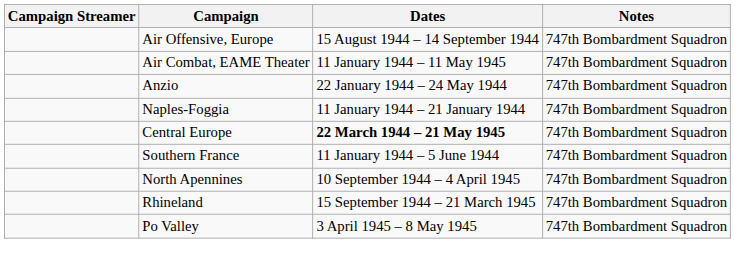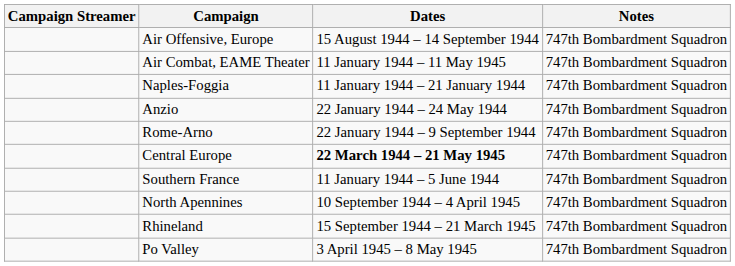 <table class="wikitable">
 <tr style="background:#efefef;">
 <th>Campaign Streamer</th>
 <th>Campaign</th>
 <th>Dates</th>
 <th>Notes</th>
 </tr>
 <tr>
 <td></td>
 <td>Air Offensive, Europe</td>
 <td>15 August 1944 – 14 September 1944</td>
 <td>747th Bombardment Squadron</td>
 </tr>
 <tr>
 <td></td>
 <td>Air Combat, EAME Theater</td>
 <td>11 January 1944 – 11 May 1945</td>
 <td>747th Bombardment Squadron</td>
 </tr>
 <tr>
 <td></td>
+<td>Naples-Foggia</td>
+<td>11 January 1944 – 21 January 1944</td>
+<td>747th Bombardment Squadron</td>
+</tr>
+<tr>
+<td></td>
 <td>Anzio</td>
 <td>22 January 1944 – 24 May 1944</td>
 <td>747th Bombardment Squadron</td>
 </tr>
 <tr>
 <td></td>
-<td>Naples-Foggia</td>
-<td>11 January 1944 – 21 January 1944</td>
+<td>Rome-Arno</td>
+<td>22 January 1944 – 9 September 1944</td>
 <td>747th Bombardment Squadron</td>
 </tr>
 <tr>
 <td></td>
 <td>Central Europe</td>
 <td><strong>22 March 1944 – 21 May 1945</strong></td>
 <td>747th Bombardment Squadron</td>
 </tr>
 <tr>
 <td></td>
 <td>Southern France</td>
 <td>11 January 1944 – 5 June 1944</td>
 <td>747th Bombardment Squadron</td>
 </tr>
 <tr>
 <td></td>
 <td>North Apennines</td>
 <td>10 September 1944 – 4 April 1945</td>
 <td>747th Bombardment Squadron</td>
 </tr>
 <tr>
 <td></td>
 <td>Rhineland</td>
 <td>15 September 1944 – 21 March 1945</td>
 <td>747th Bombardment Squadron</td>
 </tr>
 <tr>
 <td></td>
 <td>Po Valley</td>
 <td>3 April 1945 – 8 May 1945</td>
 <td>747th Bombardment Squadron</td>
 </tr>
 </table>
